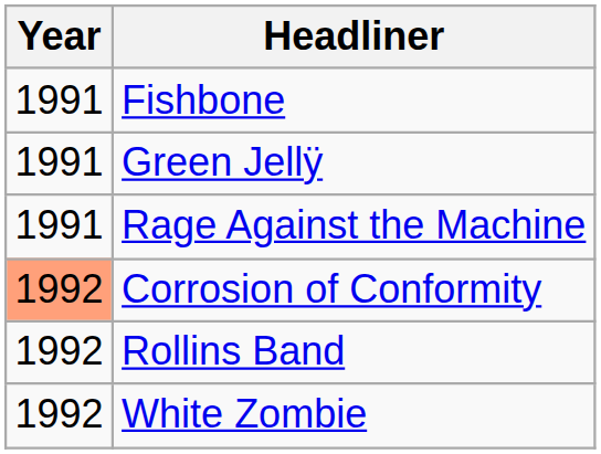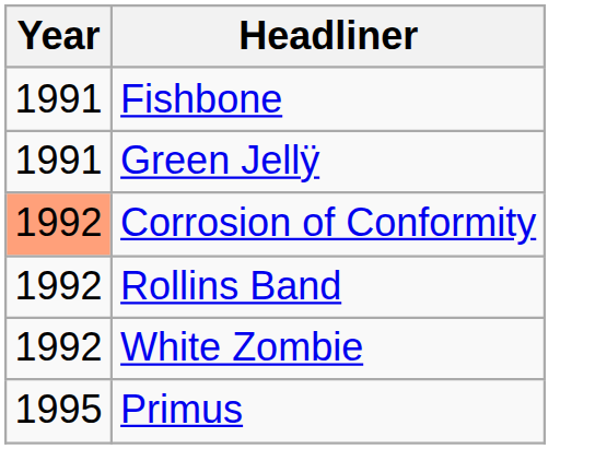 <table class="wikitable">
 <tr>
 <th>Year</th>
 <th>Headliner</th>
 </tr>
 <tr>
 <td>1991</td>
 <td><a href='#'>Fishbone</a></td>
 </tr>
 <tr>
 <td>1991</td>
 <td><a href='#'>Green Jellÿ</a></td>
 </tr>
 <tr>
-<td>1991</td>
-<td><a href='#'>Rage Against the Machine</a></td>
-</tr>
-<tr>
 <td style="background: lightsalmon;">1992</td>
 <td><a href='#'>Corrosion of Conformity</a></td>
 </tr>
 <tr>
 <td>1992</td>
 <td><a href='#'>Rollins Band</a></td>
 </tr>
 <tr>
 <td>1992</td>
 <td><a href='#'>White Zombie</a></td>
 </tr>
+<tr>
+<td>1995</td>
+<td><a href='#'>Primus</a></td>
+</tr>
 </table>
